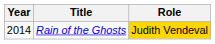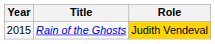 <table class="wikitable sortable">
 <tr>
 <th>Year</th>
 <th>Title</th>
 <th>Role</th>
 </tr>
 <tr>
-<td>2014</td>
+<td>2015</td>
 <td><em><a href='#'>Rain of the Ghosts</a></em></td>
 <td style="background: gold;">Judith Vendeval</td>
 </tr>
 </table>
